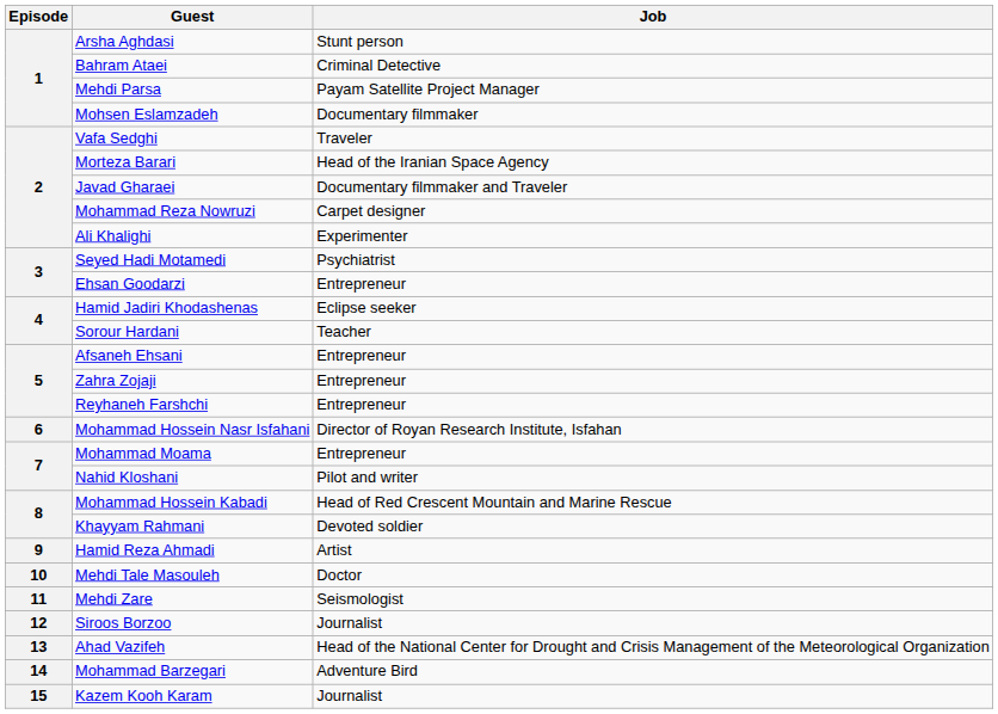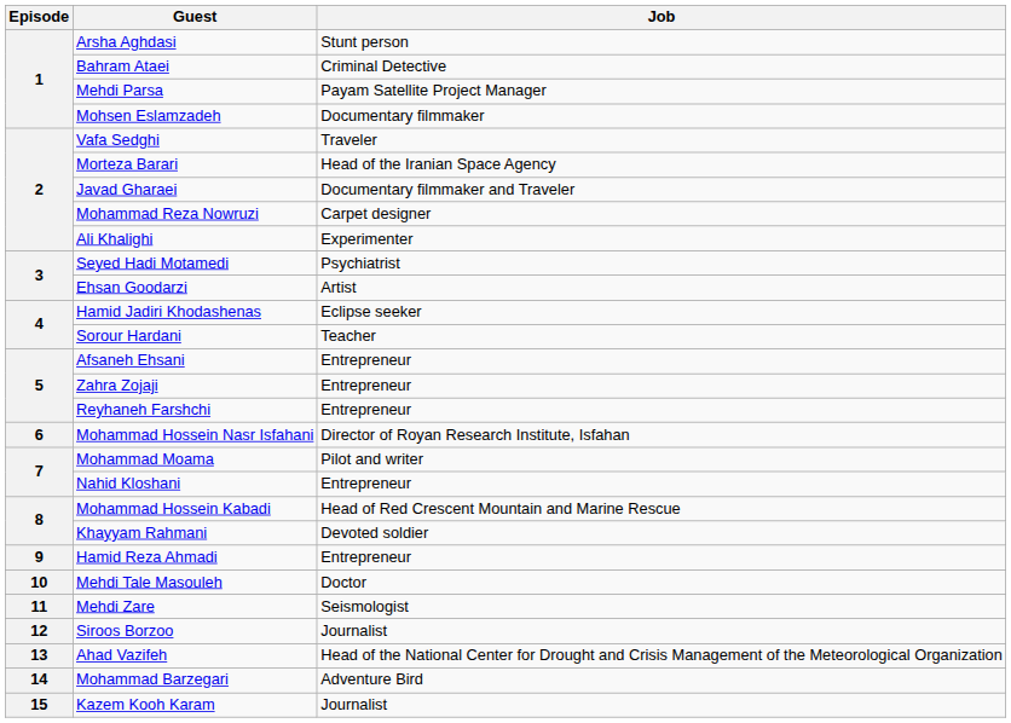 <table class="wikitable">
 <tr>
 <th scope="col">Episode</th>
 <th scope="col">Guest</th>
 <th scope="col">Job</th>
 </tr>
 <tr>
 <th scope="row" rowspan="4">1</th>
 <td><a href='#'>Arsha Aghdasi</a></td>
 <td>Stunt person</td>
 </tr>
 <tr>
 <td><a href='#'>Bahram Ataei</a></td>
 <td>Criminal Detective</td>
 </tr>
 <tr>
 <td><a href='#'>Mehdi Parsa</a></td>
 <td>Payam Satellite Project Manager</td>
 </tr>
 <tr>
 <td><a href='#'>Mohsen Eslamzadeh</a></td>
 <td>Documentary filmmaker</td>
 </tr>
 <tr>
 <th scope="row" rowspan="5">2</th>
 <td><a href='#'>Vafa Sedghi</a></td>
 <td>Traveler</td>
 </tr>
 <tr>
 <td><a href='#'>Morteza Barari</a></td>
 <td>Head of the Iranian Space Agency</td>
 </tr>
 <tr>
 <td><a href='#'>Javad Gharaei</a></td>
 <td>Documentary filmmaker and Traveler</td>
 </tr>
 <tr>
 <td><a href='#'>Mohammad Reza Nowruzi</a></td>
 <td>Carpet designer</td>
 </tr>
 <tr>
 <td><a href='#'>Ali Khalighi</a></td>
 <td>Experimenter</td>
 </tr>
 <tr>
 <th scope="row" rowspan="2">3</th>
 <td><a href='#'>Seyed Hadi Motamedi</a></td>
 <td>Psychiatrist</td>
 </tr>
 <tr>
 <td><a href='#'>Ehsan Goodarzi</a></td>
-<td>Entrepreneur</td>
+<td>Artist</td>
 </tr>
 <tr>
 <th scope="row" rowspan="2">4</th>
 <td><a href='#'>Hamid Jadiri Khodashenas</a></td>
 <td>Eclipse seeker</td>
 </tr>
 <tr>
 <td><a href='#'>Sorour Hardani</a></td>
 <td>Teacher</td>
 </tr>
 <tr>
 <th scope="row" rowspan="3">5</th>
 <td><a href='#'>Afsaneh Ehsani</a></td>
 <td>Entrepreneur</td>
 </tr>
 <tr>
 <td><a href='#'>Zahra Zojaji</a></td>
 <td>Entrepreneur</td>
 </tr>
 <tr>
 <td><a href='#'>Reyhaneh Farshchi</a></td>
 <td>Entrepreneur</td>
 </tr>
 <tr>
 <th scope="row">6</th>
 <td><a href='#'>Mohammad Hossein Nasr Isfahani</a></td>
 <td>Director of Royan Research Institute, Isfahan</td>
 </tr>
 <tr>
 <th scope="row" rowspan="2">7</th>
 <td><a href='#'>Mohammad Moama</a></td>
-<td>Entrepreneur</td>
+<td>Pilot and writer</td>
 </tr>
 <tr>
 <td><a href='#'>Nahid Kloshani</a></td>
-<td>Pilot and writer</td>
+<td>Entrepreneur</td>
 </tr>
 <tr>
 <th scope="row" rowspan="2">8</th>
 <td><a href='#'>Mohammad Hossein Kabadi</a></td>
 <td>Head of Red Crescent Mountain and Marine Rescue</td>
 </tr>
 <tr>
 <td><a href='#'>Khayyam Rahmani</a></td>
 <td>Devoted soldier</td>
 </tr>
 <tr>
 <th scope="row">9</th>
 <td><a href='#'>Hamid Reza Ahmadi</a></td>
-<td>Artist</td>
+<td>Entrepreneur</td>
 </tr>
 <tr>
 <th scope="row">10</th>
 <td><a href='#'>Mehdi Tale Masouleh</a></td>
 <td>Doctor</td>
 </tr>
 <tr>
 <th scope="row">11</th>
 <td><a href='#'>Mehdi Zare</a></td>
 <td>Seismologist</td>
 </tr>
 <tr>
 <th scope="row">12</th>
 <td><a href='#'>Siroos Borzoo</a></td>
 <td>Journalist</td>
 </tr>
 <tr>
 <th scope="row">13</th>
 <td><a href='#'>Ahad Vazifeh</a></td>
 <td>Head of the National Center for Drought and Crisis Management of the Meteorological Organization</td>
 </tr>
 <tr>
 <th scope="row">14</th>
 <td><a href='#'>Mohammad Barzegari</a></td>
 <td>Adventure Bird</td>
 </tr>
 <tr>
 <th scope="row">15</th>
 <td><a href='#'>Kazem Kooh Karam</a></td>
 <td>Journalist</td>
 </tr>
 </table>
